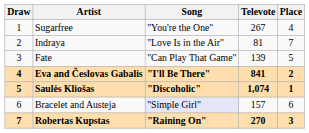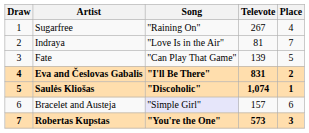 <table class="sortable wikitable" style="margin: 1em auto 1em auto; text-align:center">
 <tr>
 <th>Draw</th>
 <th>Artist</th>
 <th>Song</th>
 <th>Televote</th>
 <th>Place</th>
 </tr>
 <tr>
 <td>1</td>
 <td align="left">Sugarfree</td>
-<td align="left">"You're the One"</td>
+<td align="left">"Raining On"</td>
 <td>267</td>
 <td>4</td>
 </tr>
 <tr>
 <td>2</td>
 <td align="left">Indraya</td>
 <td align="left">"Love Is in the Air"</td>
 <td>81</td>
 <td>7</td>
 </tr>
 <tr>
 <td>3</td>
 <td align="left">Fate</td>
 <td align="left">"Can Play That Game"</td>
 <td>139</td>
 <td>5</td>
 </tr>
 <tr style="font-weight:bold; background:navajowhite;">
 <td>4</td>
 <td align="left">Eva and Česlovas Gabalis</td>
 <td align="left">"I'll Be There"</td>
-<td>841</td>
+<td>831</td>
 <td>2</td>
 </tr>
 <tr style="font-weight:bold; background:navajowhite;">
 <td>5</td>
 <td align="left">Saulės Kliošas</td>
 <td align="left">"Discoholic"</td>
 <td>1,074</td>
 <td>1</td>
 </tr>
 <tr>
 <td>6</td>
 <td align="left">Bracelet and Austeja</td>
 <td align="left" style="background: lavender;">"Simple Girl"</td>
 <td>157</td>
 <td>6</td>
 </tr>
 <tr style="font-weight:bold; background:navajowhite;">
 <td>7</td>
 <td align="left">Robertas Kupstas</td>
-<td align="left">"Raining On"</td>
-<td>270</td>
+<td align="left">"You're the One"</td>
+<td>573</td>
 <td>3</td>
 </tr>
 </table>
